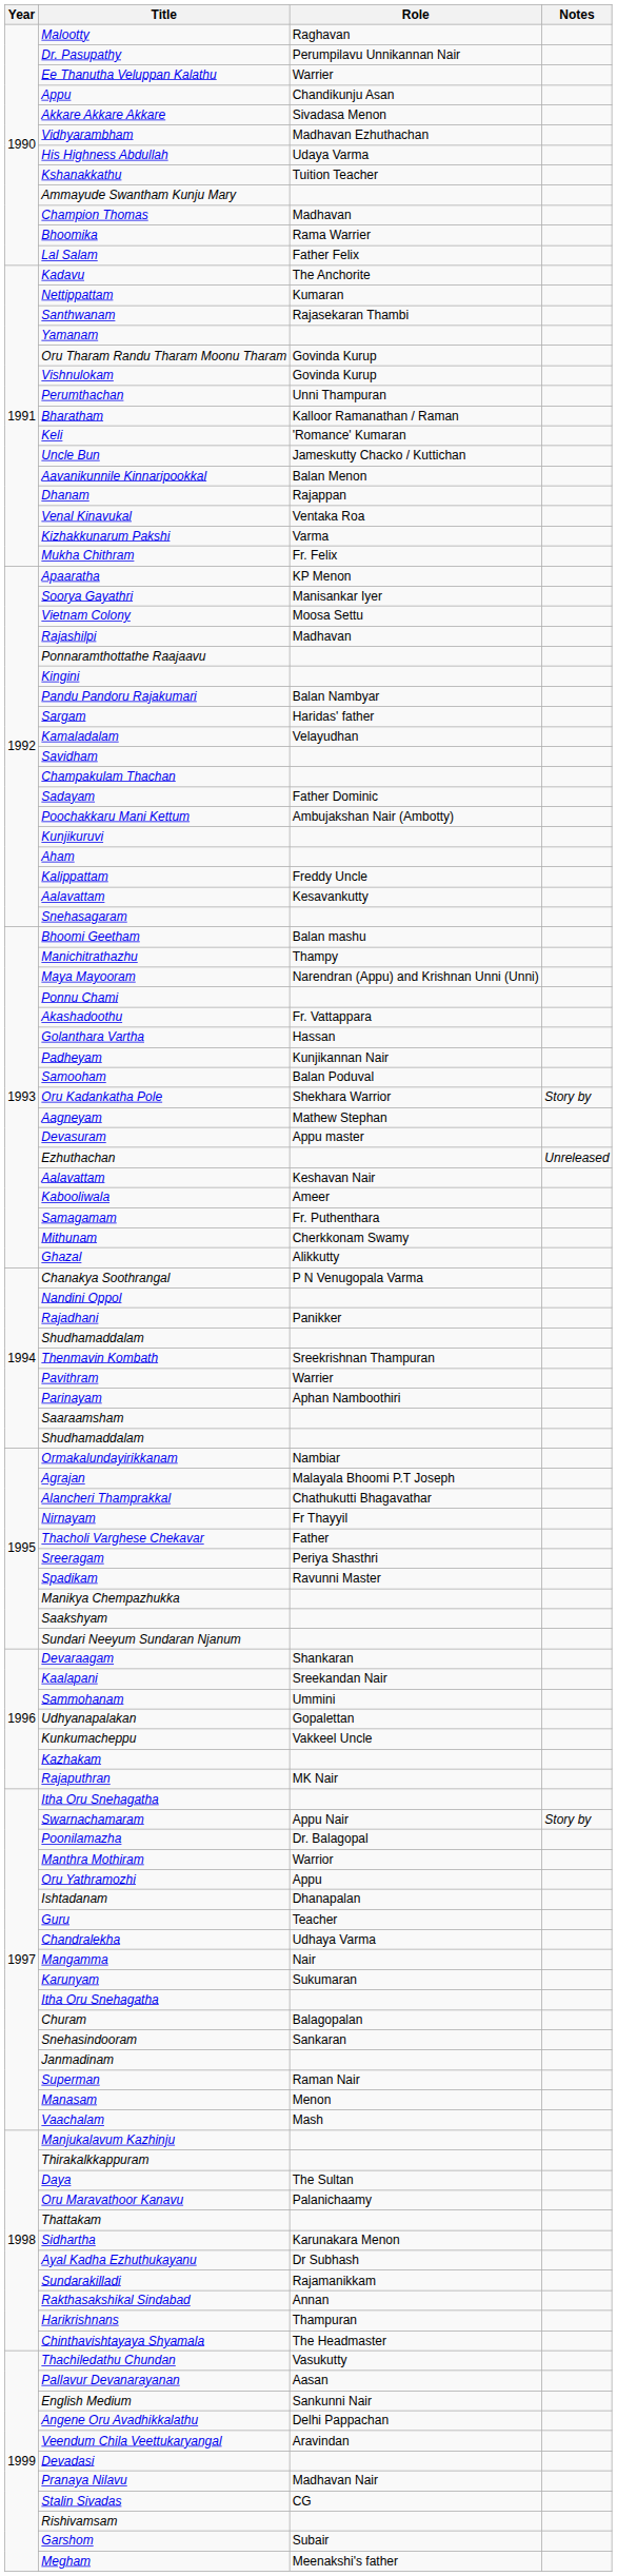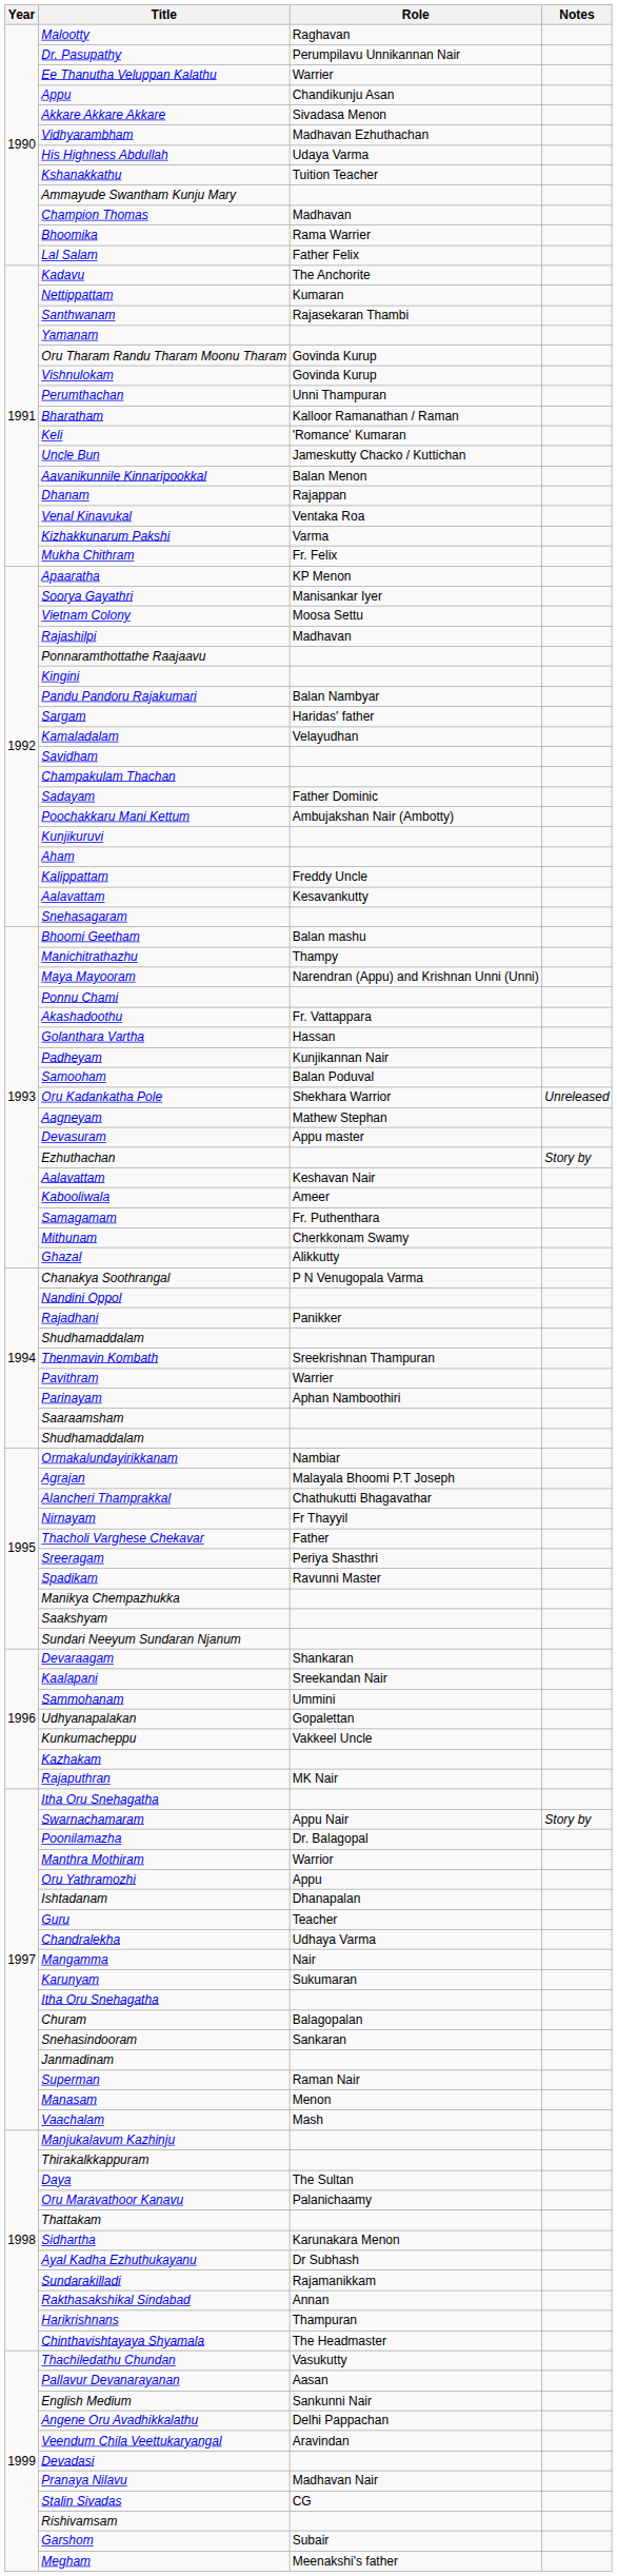 <table class="wikitable sortable">
 <tr>
 <th scope="col">Year</th>
 <th scope="col">Title</th>
 <th scope="col">Role</th>
 <th scope="col" class="unsortable">Notes</th>
 </tr>
 <tr>
 <td rowspan=12>1990</td>
 <td><em><a href='#'>Malootty</a></em></td>
 <td>Raghavan</td>
 <td></td>
 </tr>
 <tr>
 <td><em><a href='#'>Dr. Pasupathy</a></em></td>
 <td>Perumpilavu Unnikannan Nair</td>
 <td></td>
 </tr>
 <tr>
 <td><em><a href='#'>Ee Thanutha Veluppan Kalathu</a></em></td>
 <td>Warrier</td>
 <td></td>
 </tr>
 <tr>
 <td><em><a href='#'>Appu</a></em></td>
 <td>Chandikunju Asan</td>
 <td></td>
 </tr>
 <tr>
 <td><em><a href='#'>Akkare Akkare Akkare</a></em></td>
 <td>Sivadasa Menon</td>
 <td></td>
 </tr>
 <tr>
 <td><em><a href='#'>Vidhyarambham</a></em></td>
 <td>Madhavan Ezhuthachan</td>
 <td></td>
 </tr>
 <tr>
 <td><em><a href='#'>His Highness Abdullah</a></em></td>
 <td>Udaya Varma</td>
 <td></td>
 </tr>
 <tr>
 <td><em><a href='#'>Kshanakkathu</a></em></td>
 <td>Tuition Teacher</td>
 <td></td>
 </tr>
 <tr>
 <td><em>Ammayude Swantham Kunju Mary</em></td>
 <td></td>
 <td></td>
 </tr>
 <tr>
 <td><em><a href='#'>Champion Thomas</a></em></td>
 <td>Madhavan</td>
 <td></td>
 </tr>
 <tr>
 <td><em><a href='#'>Bhoomika</a></em></td>
 <td>Rama Warrier</td>
 <td></td>
 </tr>
 <tr>
 <td><em><a href='#'>Lal Salam</a></em></td>
 <td>Father Felix</td>
 <td></td>
 </tr>
 <tr>
 <td rowspan=15>1991</td>
 <td><em><a href='#'>Kadavu</a></em></td>
 <td>The Anchorite</td>
 <td></td>
 </tr>
 <tr>
 <td><em><a href='#'>Nettippattam</a></em></td>
 <td>Kumaran</td>
 <td></td>
 </tr>
 <tr>
 <td><em><a href='#'>Santhwanam</a></em></td>
 <td>Rajasekaran Thambi</td>
 <td></td>
 </tr>
 <tr>
 <td><em><a href='#'>Yamanam</a></em></td>
 <td></td>
 <td></td>
 </tr>
 <tr>
 <td><em>Oru Tharam Randu Tharam Moonu Tharam</em></td>
 <td>Govinda Kurup</td>
 <td></td>
 </tr>
 <tr>
 <td><em><a href='#'>Vishnulokam</a></em></td>
 <td>Govinda Kurup</td>
 <td></td>
 </tr>
 <tr>
 <td><em><a href='#'>Perumthachan</a></em></td>
 <td>Unni Thampuran</td>
 <td></td>
 </tr>
 <tr>
 <td><em><a href='#'>Bharatham</a></em></td>
 <td>Kalloor Ramanathan / Raman</td>
 <td></td>
 </tr>
 <tr>
 <td><em><a href='#'>Keli</a></em></td>
 <td>'Romance' Kumaran</td>
 <td></td>
 </tr>
 <tr>
 <td><em><a href='#'>Uncle Bun</a></em></td>
 <td>Jameskutty Chacko / Kuttichan</td>
 <td></td>
 </tr>
 <tr>
 <td><em><a href='#'>Aavanikunnile Kinnaripookkal</a></em></td>
 <td>Balan Menon</td>
 <td></td>
 </tr>
 <tr>
 <td><em><a href='#'>Dhanam</a></em></td>
 <td>Rajappan</td>
 <td></td>
 </tr>
 <tr>
 <td><em><a href='#'>Venal Kinavukal</a></em></td>
 <td>Ventaka Roa</td>
 <td></td>
 </tr>
 <tr>
 <td><em><a href='#'>Kizhakkunarum Pakshi</a></em></td>
 <td>Varma</td>
 <td></td>
 </tr>
 <tr>
 <td><em><a href='#'>Mukha Chithram</a></em></td>
 <td>Fr. Felix</td>
 <td></td>
 </tr>
 <tr>
 <td rowspan=18>1992</td>
 <td><em><a href='#'>Apaaratha</a></em></td>
 <td>KP Menon</td>
 <td></td>
 </tr>
 <tr>
 <td><em><a href='#'>Soorya Gayathri</a></em></td>
 <td>Manisankar Iyer</td>
 <td></td>
 </tr>
 <tr>
 <td><em><a href='#'>Vietnam Colony</a></em></td>
 <td>Moosa Settu</td>
 <td></td>
 </tr>
 <tr>
 <td><em><a href='#'>Rajashilpi</a></em></td>
 <td>Madhavan</td>
 <td></td>
 </tr>
 <tr>
 <td><em>Ponnaramthottathe Raajaavu</em></td>
 <td></td>
 <td></td>
 </tr>
 <tr>
 <td><em><a href='#'>Kingini</a></em></td>
 <td></td>
 <td></td>
 </tr>
 <tr>
 <td><em><a href='#'>Pandu Pandoru Rajakumari</a></em></td>
 <td>Balan Nambyar</td>
 <td></td>
 </tr>
 <tr>
 <td><em><a href='#'>Sargam</a></em></td>
 <td>Haridas' father</td>
 <td></td>
 </tr>
 <tr>
 <td><em><a href='#'>Kamaladalam</a></em></td>
 <td>Velayudhan</td>
 <td></td>
 </tr>
 <tr>
 <td><em><a href='#'>Savidham</a></em></td>
 <td></td>
 <td></td>
 </tr>
 <tr>
 <td><em><a href='#'>Champakulam Thachan</a></em></td>
 <td></td>
 <td></td>
 </tr>
 <tr>
 <td><em><a href='#'>Sadayam</a></em></td>
 <td>Father Dominic</td>
 <td></td>
 </tr>
 <tr>
 <td><em><a href='#'>Poochakkaru Mani Kettum</a></em></td>
 <td>Ambujakshan Nair (Ambotty)</td>
 <td></td>
 </tr>
 <tr>
 <td><em><a href='#'>Kunjikuruvi</a></em></td>
 <td></td>
 <td></td>
 </tr>
 <tr>
 <td><em><a href='#'>Aham</a></em></td>
 <td></td>
 <td></td>
 </tr>
 <tr>
 <td><em><a href='#'>Kalippattam</a></em></td>
 <td>Freddy Uncle</td>
 <td></td>
 </tr>
 <tr>
 <td><em><a href='#'>Aalavattam</a></em></td>
 <td>Kesavankutty</td>
 <td></td>
 </tr>
 <tr>
 <td><em><a href='#'>Snehasagaram</a></em></td>
 <td></td>
 <td></td>
 </tr>
 <tr>
 <td rowspan=17>1993</td>
 <td><em><a href='#'>Bhoomi Geetham</a></em></td>
 <td>Balan mashu</td>
 <td></td>
 </tr>
 <tr>
 <td><em><a href='#'>Manichitrathazhu</a></em></td>
 <td>Thampy</td>
 <td></td>
 </tr>
 <tr>
 <td><em><a href='#'>Maya Mayooram</a></em></td>
 <td>Narendran (Appu) and Krishnan Unni (Unni)</td>
 <td></td>
 </tr>
 <tr>
 <td><em><a href='#'>Ponnu Chami</a></em></td>
 <td></td>
 <td></td>
 </tr>
 <tr>
 <td><em><a href='#'>Akashadoothu</a></em></td>
 <td>Fr. Vattappara</td>
 <td></td>
 </tr>
 <tr>
 <td><em><a href='#'>Golanthara Vartha</a></em></td>
 <td>Hassan</td>
 <td></td>
 </tr>
 <tr>
 <td><em><a href='#'>Padheyam</a></em></td>
 <td>Kunjikannan Nair</td>
 <td></td>
 </tr>
 <tr>
 <td><em><a href='#'>Samooham</a></em></td>
 <td>Balan Poduval</td>
 <td></td>
 </tr>
 <tr>
 <td><em><a href='#'>Oru Kadankatha Pole</a></em></td>
 <td>Shekhara Warrior</td>
-<td><em>Story by</em></td>
+<td><em>Unreleased</em></td>
 </tr>
 <tr>
 <td><em><a href='#'>Aagneyam</a></em></td>
 <td>Mathew Stephan</td>
 <td></td>
 </tr>
 <tr>
 <td><em><a href='#'>Devasuram</a></em></td>
 <td>Appu master</td>
 <td></td>
 </tr>
 <tr>
 <td><em>Ezhuthachan</em></td>
 <td></td>
-<td><em>Unreleased</em></td>
+<td><em>Story by</em></td>
 </tr>
 <tr>
 <td><em><a href='#'>Aalavattam</a></em></td>
 <td>Keshavan Nair</td>
 <td></td>
 </tr>
 <tr>
 <td><em><a href='#'>Kabooliwala</a></em></td>
 <td>Ameer</td>
 <td></td>
 </tr>
 <tr>
 <td><em><a href='#'>Samagamam</a></em></td>
 <td>Fr. Puthenthara</td>
 <td></td>
 </tr>
 <tr>
 <td><em><a href='#'>Mithunam</a></em></td>
 <td>Cherkkonam Swamy</td>
 <td></td>
 </tr>
 <tr>
 <td><em><a href='#'>Ghazal</a></em></td>
 <td>Alikkutty</td>
 <td></td>
 </tr>
 <tr>
 <td rowspan=9>1994</td>
 <td><em>Chanakya Soothrangal</em></td>
 <td>P N Venugopala Varma</td>
 <td></td>
 </tr>
 <tr>
 <td><em><a href='#'>Nandini Oppol</a></em></td>
 <td></td>
 <td></td>
 </tr>
 <tr>
 <td><em><a href='#'>Rajadhani</a></em></td>
 <td>Panikker</td>
 <td></td>
 </tr>
 <tr>
 <td><em>Shudhamaddalam</em></td>
 <td></td>
 <td></td>
 </tr>
 <tr>
 <td><em><a href='#'>Thenmavin Kombath</a></em></td>
 <td>Sreekrishnan Thampuran</td>
 <td></td>
 </tr>
 <tr>
 <td><em><a href='#'>Pavithram</a></em></td>
 <td>Warrier</td>
 <td></td>
 </tr>
 <tr>
 <td><em><a href='#'>Parinayam</a></em></td>
 <td>Aphan Namboothiri</td>
 <td></td>
 </tr>
 <tr>
 <td><em>Saaraamsham</em></td>
 <td></td>
 <td></td>
 </tr>
 <tr>
 <td><em>Shudhamaddalam</em></td>
 <td></td>
 <td></td>
 </tr>
 <tr>
 <td rowspan=10>1995</td>
 <td><em><a href='#'>Ormakalundayirikkanam</a></em></td>
 <td>Nambiar</td>
 <td></td>
 </tr>
 <tr>
 <td><em><a href='#'>Agrajan</a></em></td>
 <td>Malayala Bhoomi P.T Joseph</td>
 <td></td>
 </tr>
 <tr>
 <td><em><a href='#'>Alancheri Thamprakkal</a></em></td>
 <td>Chathukutti Bhagavathar</td>
 <td></td>
 </tr>
 <tr>
 <td><em><a href='#'>Nirnayam</a></em></td>
 <td>Fr Thayyil</td>
 <td></td>
 </tr>
 <tr>
 <td><em><a href='#'>Thacholi Varghese Chekavar</a></em></td>
 <td>Father</td>
 <td></td>
 </tr>
 <tr>
 <td><em><a href='#'>Sreeragam</a></em></td>
 <td>Periya Shasthri</td>
 <td></td>
 </tr>
 <tr>
 <td><em><a href='#'>Spadikam</a></em></td>
 <td>Ravunni Master</td>
 <td></td>
 </tr>
 <tr>
 <td><em>Manikya Chempazhukka</em></td>
 <td></td>
 <td></td>
 </tr>
 <tr>
 <td><em>Saakshyam</em></td>
 <td></td>
 <td></td>
 </tr>
 <tr>
 <td><em>Sundari Neeyum Sundaran Njanum</em></td>
 <td></td>
 <td></td>
 </tr>
 <tr>
 <td rowspan=7>1996</td>
 <td><em><a href='#'>Devaraagam</a></em></td>
 <td>Shankaran</td>
 <td></td>
 </tr>
 <tr>
 <td><em><a href='#'>Kaalapani</a></em></td>
 <td>Sreekandan Nair</td>
 <td></td>
 </tr>
 <tr>
 <td><em><a href='#'>Sammohanam</a></em></td>
 <td>Ummini</td>
 <td></td>
 </tr>
 <tr>
 <td><em>Udhyanapalakan</em></td>
 <td>Gopalettan</td>
 <td></td>
 </tr>
 <tr>
 <td><em>Kunkumacheppu</em></td>
 <td>Vakkeel Uncle</td>
 <td></td>
 </tr>
 <tr>
 <td><em><a href='#'>Kazhakam</a></em></td>
 <td></td>
 <td></td>
 </tr>
 <tr>
 <td><em><a href='#'>Rajaputhran</a></em></td>
 <td>MK Nair</td>
 <td></td>
 </tr>
 <tr>
 <td rowspan=17>1997</td>
 <td><em><a href='#'>Itha Oru Snehagatha</a></em></td>
 <td></td>
 <td></td>
 </tr>
 <tr>
 <td><em><a href='#'>Swarnachamaram</a></em></td>
 <td>Appu Nair</td>
 <td><em>Story by</em></td>
 </tr>
 <tr>
 <td><em><a href='#'>Poonilamazha</a></em></td>
 <td>Dr. Balagopal</td>
 <td></td>
 </tr>
 <tr>
 <td><em><a href='#'>Manthra Mothiram</a></em></td>
 <td>Warrior</td>
 <td></td>
 </tr>
 <tr>
 <td><em><a href='#'>Oru Yathramozhi</a></em></td>
 <td>Appu</td>
 <td></td>
 </tr>
 <tr>
 <td><em>Ishtadanam</em></td>
 <td>Dhanapalan</td>
 <td></td>
 </tr>
 <tr>
 <td><em><a href='#'>Guru</a></em></td>
 <td>Teacher</td>
 <td></td>
 </tr>
 <tr>
 <td><em><a href='#'>Chandralekha</a></em></td>
 <td>Udhaya Varma</td>
 <td></td>
 </tr>
 <tr>
 <td><em><a href='#'>Mangamma</a></em></td>
 <td>Nair</td>
 <td></td>
 </tr>
 <tr>
 <td><em><a href='#'>Karunyam</a></em></td>
 <td>Sukumaran</td>
 <td></td>
 </tr>
 <tr>
 <td><em><a href='#'>Itha Oru Snehagatha</a></em></td>
 <td></td>
 <td></td>
 </tr>
 <tr>
 <td><em>Churam</em></td>
 <td>Balagopalan</td>
 <td></td>
 </tr>
 <tr>
 <td><em>Snehasindooram</em></td>
 <td>Sankaran</td>
 <td></td>
 </tr>
 <tr>
 <td><em>Janmadinam</em></td>
 <td></td>
 <td></td>
 </tr>
 <tr>
 <td><em><a href='#'>Superman</a></em></td>
 <td>Raman Nair</td>
 <td></td>
 </tr>
 <tr>
 <td><em><a href='#'>Manasam</a></em></td>
 <td>Menon</td>
 <td></td>
 </tr>
 <tr>
 <td><em><a href='#'>Vaachalam</a></em></td>
 <td>Mash</td>
 <td></td>
 </tr>
 <tr>
 <td rowspan=11>1998</td>
 <td><em><a href='#'>Manjukalavum Kazhinju</a></em></td>
 <td></td>
 <td></td>
 </tr>
 <tr>
 <td><em>Thirakalkkappuram</em></td>
 <td></td>
 <td></td>
 </tr>
 <tr>
 <td><em><a href='#'>Daya</a></em></td>
 <td>The Sultan</td>
 <td></td>
 </tr>
 <tr>
 <td><em><a href='#'>Oru Maravathoor Kanavu</a></em></td>
 <td>Palanichaamy</td>
 <td></td>
 </tr>
 <tr>
 <td><em>Thattakam</em></td>
 <td></td>
 <td></td>
 </tr>
 <tr>
 <td><em><a href='#'>Sidhartha</a></em></td>
 <td>Karunakara Menon</td>
 <td></td>
 </tr>
 <tr>
 <td><em><a href='#'>Ayal Kadha Ezhuthukayanu</a></em></td>
 <td>Dr Subhash</td>
 <td></td>
 </tr>
 <tr>
 <td><em><a href='#'>Sundarakilladi</a></em></td>
 <td>Rajamanikkam</td>
 <td></td>
 </tr>
 <tr>
 <td><em><a href='#'>Rakthasakshikal Sindabad</a></em></td>
 <td>Annan</td>
 <td></td>
 </tr>
 <tr>
 <td><em><a href='#'>Harikrishnans</a></em></td>
 <td>Thampuran</td>
 <td></td>
 </tr>
 <tr>
 <td><em><a href='#'>Chinthavishtayaya Shyamala</a></em></td>
 <td>The Headmaster</td>
 <td></td>
 </tr>
 <tr>
 <td rowspan=11>1999</td>
 <td><em><a href='#'>Thachiledathu Chundan</a></em></td>
 <td>Vasukutty</td>
 <td></td>
 </tr>
 <tr>
 <td><em><a href='#'>Pallavur Devanarayanan</a></em></td>
 <td>Aasan</td>
 <td></td>
 </tr>
 <tr>
 <td><em>English Medium</em></td>
 <td>Sankunni Nair</td>
 <td></td>
 </tr>
 <tr>
 <td><em><a href='#'>Angene Oru Avadhikkalathu</a></em></td>
 <td>Delhi Pappachan</td>
 <td></td>
 </tr>
 <tr>
 <td><em><a href='#'>Veendum Chila Veettukaryangal</a></em></td>
 <td>Aravindan</td>
 <td></td>
 </tr>
 <tr>
 <td><em><a href='#'>Devadasi</a></em></td>
 <td></td>
 <td></td>
 </tr>
 <tr>
 <td><em><a href='#'>Pranaya Nilavu</a></em></td>
 <td>Madhavan Nair</td>
 <td></td>
 </tr>
 <tr>
 <td><em><a href='#'>Stalin Sivadas</a></em></td>
 <td>CG</td>
 <td></td>
 </tr>
 <tr>
 <td><em>Rishivamsam</em></td>
 <td></td>
 <td></td>
 </tr>
 <tr>
 <td><em><a href='#'>Garshom</a></em></td>
 <td>Subair</td>
 <td></td>
 </tr>
 <tr>
 <td><em><a href='#'>Megham</a></em></td>
 <td>Meenakshi's father</td>
 <td></td>
 </tr>
 </table>
